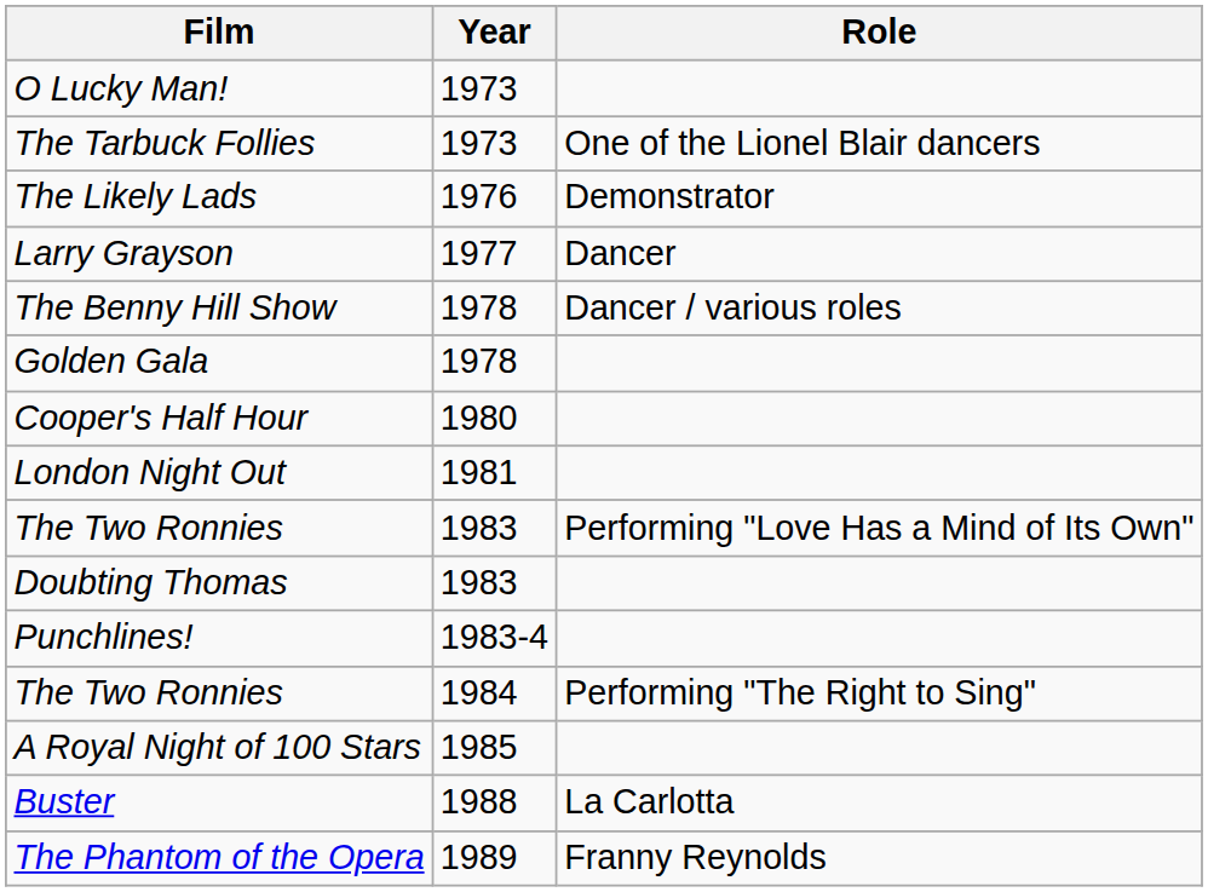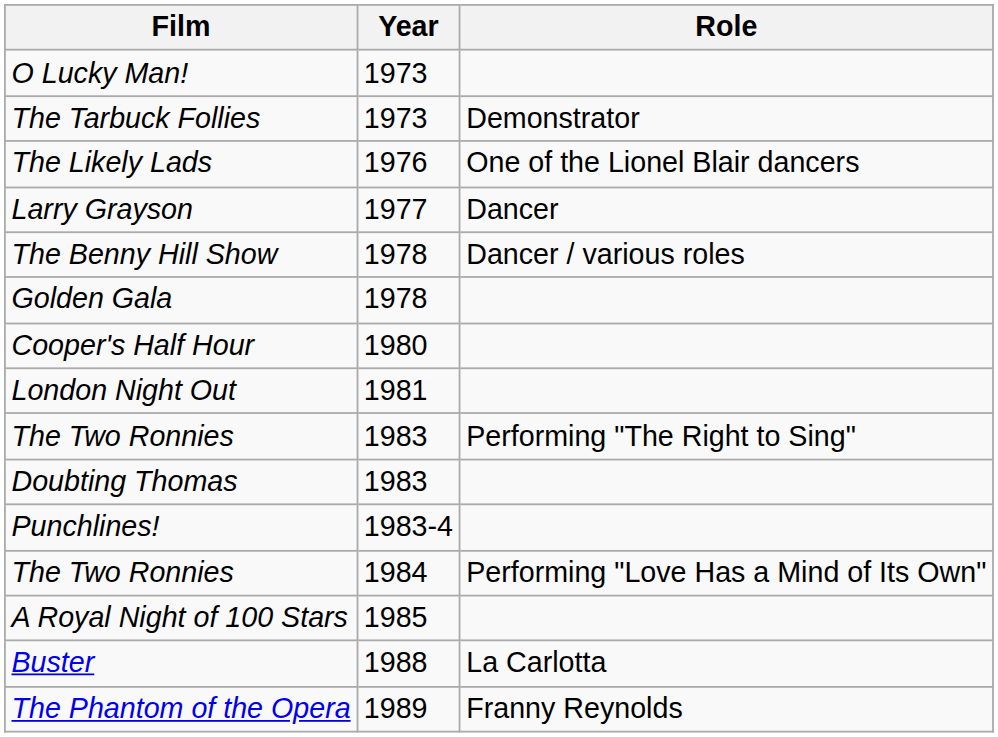 <table class="wikitable">
 <tr>
 <th>Film</th>
 <th>Year</th>
 <th>Role</th>
 </tr>
 <tr>
 <td><em>O Lucky Man!</em></td>
 <td>1973</td>
 <td></td>
 </tr>
 <tr>
 <td><em>The Tarbuck Follies</em></td>
 <td>1973</td>
-<td>One of the Lionel Blair dancers</td>
+<td>Demonstrator</td>
 </tr>
 <tr>
 <td><em>The Likely Lads</em></td>
 <td>1976</td>
-<td>Demonstrator</td>
+<td>One of the Lionel Blair dancers</td>
 </tr>
 <tr>
 <td><em>Larry Grayson</em></td>
 <td>1977</td>
 <td>Dancer</td>
 </tr>
 <tr>
 <td><em>The Benny Hill Show</em></td>
 <td>1978</td>
 <td>Dancer / various roles</td>
 </tr>
 <tr>
 <td><em>Golden Gala</em></td>
 <td>1978</td>
 <td></td>
 </tr>
 <tr>
 <td><em>Cooper's Half Hour</em></td>
 <td>1980</td>
 <td></td>
 </tr>
 <tr>
 <td><em>London Night Out</em></td>
 <td>1981</td>
 <td></td>
 </tr>
 <tr>
 <td><em>The Two Ronnies</em></td>
 <td>1983</td>
-<td>Performing "Love Has a Mind of Its Own"</td>
+<td>Performing "The Right to Sing"</td>
 </tr>
 <tr>
 <td><em>Doubting Thomas</em></td>
 <td>1983</td>
 <td></td>
 </tr>
 <tr>
 <td><em>Punchlines!</em></td>
 <td>1983-4</td>
 <td></td>
 </tr>
 <tr>
 <td><em>The Two Ronnies</em></td>
 <td>1984</td>
-<td>Performing "The Right to Sing"</td>
+<td>Performing "Love Has a Mind of Its Own"</td>
 </tr>
 <tr>
 <td><em>A Royal Night of 100 Stars</em></td>
 <td>1985</td>
 <td></td>
 </tr>
 <tr>
 <td><em><a href='#'>Buster</a></em></td>
 <td>1988</td>
 <td>La Carlotta</td>
 </tr>
 <tr>
 <td><em><a href='#'>The Phantom of the Opera</a></em></td>
 <td>1989</td>
 <td>Franny Reynolds</td>
 </tr>
 </table>
